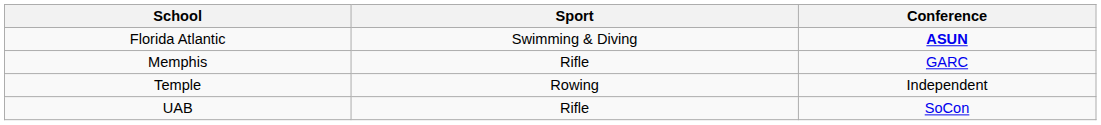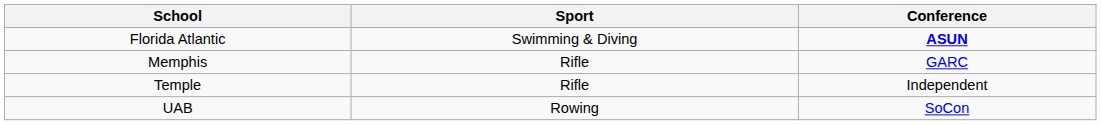 <table class="wikitable sortable" style="text-align:center; font-size:95%; width:90%">
 <tr>
 <th>School</th>
 <th>Sport</th>
 <th>Conference</th>
 </tr>
 <tr>
 <td>Florida Atlantic</td>
 <td>Swimming & Diving</td>
 <td><strong><a href='#'>ASUN</a></strong></td>
 </tr>
 <tr>
 <td>Memphis</td>
 <td>Rifle</td>
 <td><a href='#'>GARC</a></td>
 </tr>
 <tr>
 <td>Temple</td>
-<td>Rowing</td>
+<td>Rifle</td>
 <td>Independent</td>
 </tr>
 <tr>
 <td>UAB</td>
-<td>Rifle</td>
+<td>Rowing</td>
 <td><a href='#'>SoCon</a></td>
 </tr>
 </table>
